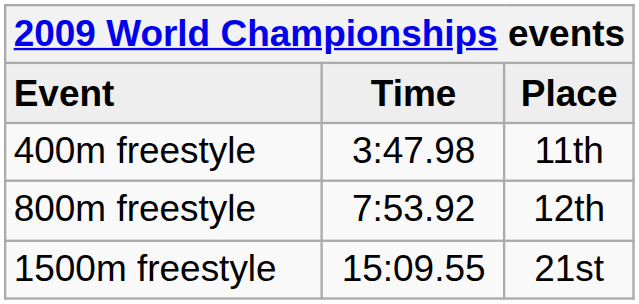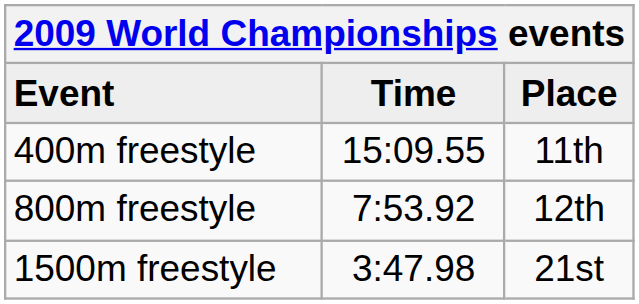 <table class="wikitable">
 <tr style="background:#eee;">
 <th colspan="4"><a href='#'>2009 World Championships</a> events</th>
 </tr>
 <tr style="background:#eee;">
 <td><strong>Event</strong></td>
 <td style="text-align:center;"><strong>Time</strong></td>
 <td style="text-align:center;"><strong>Place</strong></td>
 </tr>
 <tr>
 <td>400m freestyle</td>
-<td style="text-align:center;">3:47.98</td>
+<td style="text-align:center;">15:09.55</td>
 <td bgcolor="" style="text-align:center;">11th</td>
 </tr>
 <tr>
 <td>800m freestyle</td>
 <td style="text-align:center;">7:53.92</td>
 <td bgcolor="" style="text-align:center;">12th</td>
 </tr>
 <tr>
 <td>1500m freestyle</td>
-<td style="text-align:center;">15:09.55</td>
+<td style="text-align:center;">3:47.98</td>
 <td bgcolor="" style="text-align:center;">21st</td>
 </tr>
 </table>
